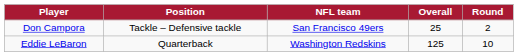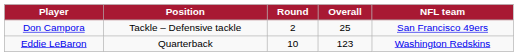 <table class="wikitable" width="65%">
 <tr align="center"  style="background:#A81933;color:#FFFFFF;">
 <td><strong>Player</strong></td>
 <td><strong>Position</strong></td>
+<td><strong>Round</strong></td>
+<td><strong>Overall</strong></td>
 <td><strong>NFL team</strong></td>
-<td><strong>Overall</strong></td>
-<td><strong>Round</strong></td>
 </tr>
 <tr align="center" bgcolor="">
 <td><a href='#'>Don Campora</a></td>
 <td>Tackle – Defensive tackle</td>
+<td>2</td>
+<td>25</td>
 <td><a href='#'>San Francisco 49ers</a></td>
-<td>25</td>
-<td>2</td>
 </tr>
 <tr align="center" bgcolor="">
 <td><a href='#'>Eddie LeBaron</a></td>
 <td>Quarterback</td>
+<td>10</td>
+<td>123</td>
 <td><a href='#'>Washington Redskins</a></td>
-<td>125</td>
-<td>10</td>
 </tr>
 </table>
